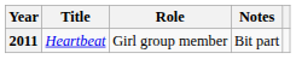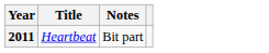 <table class="wikitable plainrowheaders">
 <tr>
 <th scope="col">Year</th>
 <th scope="col">Title</th>
-<th scope="col">Role</th>
 <th scope="col">Notes</th>
 <th scope="col"></th>
 </tr>
 <tr>
 <th scope="row">2011</th>
 <td><em><a href='#'>Heartbeat</a></em></td>
-<td>Girl group member</td>
 <td>Bit part</td>
 <td style="text-align:center"></td>
 </tr>
 </table>
